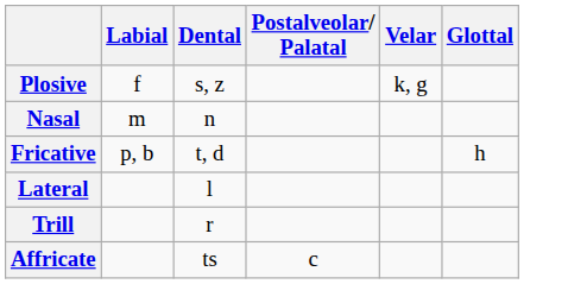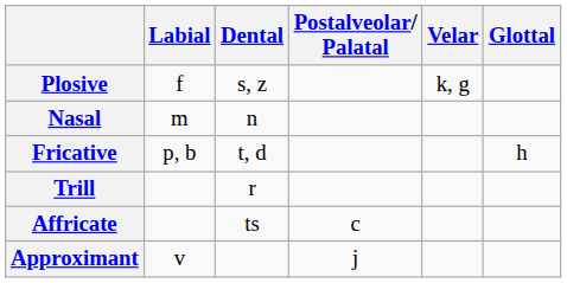 <table class="wikitable" style="text-align: center;">
 <tr>
 <th></th>
 <th><a href='#'>Labial</a></th>
 <th><a href='#'>Dental</a></th>
 <th><a href='#'>Postalveolar</a>/<br> <a href='#'>Palatal</a></th>
 <th><a href='#'>Velar</a></th>
 <th><a href='#'>Glottal</a></th>
 </tr>
 <tr>
 <th><a href='#'>Plosive</a></th>
 <td>f </td>
 <td>s, z </td>
 <td></td>
 <td>k, g </td>
 <td></td>
 </tr>
 <tr>
 <th><a href='#'>Nasal</a></th>
 <td>m </td>
 <td>n </td>
 <td></td>
 <td></td>
 <td></td>
 </tr>
 <tr>
 <th><a href='#'>Fricative</a></th>
 <td>p, b </td>
 <td>t, d </td>
 <td></td>
 <td></td>
 <td>h </td>
 </tr>
 <tr>
-<th><a href='#'>Lateral</a></th>
-<td></td>
-<td>l </td>
-<td></td>
-<td></td>
-<td></td>
-</tr>
-<tr>
 <th><a href='#'>Trill</a></th>
 <td></td>
 <td>r </td>
 <td></td>
 <td></td>
 <td></td>
 </tr>
 <tr>
 <th><a href='#'>Affricate</a></th>
 <td></td>
 <td>ts </td>
 <td>c </td>
 <td></td>
 <td></td>
 </tr>
+<tr>
+<th><a href='#'>Approximant</a></th>
+<td>v </td>
+<td></td>
+<td>j </td>
+<td></td>
+<td></td>
+</tr>
 </table>
